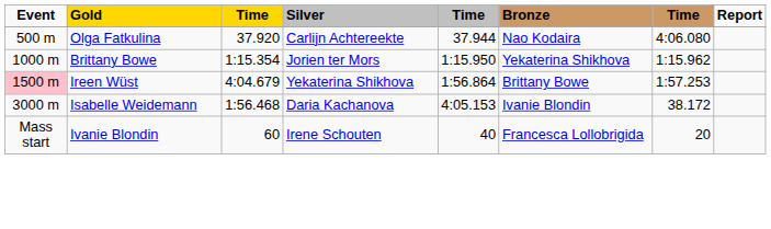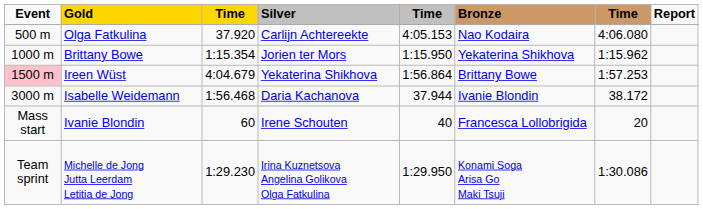 <table class="wikitable">
 <tr>
 <td width="80" align="center"><strong>Event</strong></td>
 <td width="240" bgcolor="gold"><strong>Gold</strong></td>
 <td width="50" bgcolor="gold" align="center"><strong>Time</strong></td>
 <td width="240" bgcolor="silver"><strong>Silver</strong></td>
 <td width="50" bgcolor="silver" align="center"><strong>Time</strong></td>
 <td width="240" bgcolor="#CC9966"><strong>Bronze</strong></td>
 <td width="50" bgcolor="#CC9966" align="center"><strong>Time</strong></td>
 <td width="50" align="center"><strong>Report</strong></td>
 </tr>
 <tr bgcolor="#cccccc">
 </tr>
 <tr>
 <td align="center">500 m</td>
 <td> <a href='#'>Olga Fatkulina</a></td>
 <td align="right">37.920 <strong></strong></td>
 <td> <a href='#'>Carlijn Achtereekte</a></td>
-<td align="right">37.944</td>
+<td align="right">4:05.153</td>
 <td> <a href='#'>Nao Kodaira</a></td>
 <td align="right">4:06.080</td>
 <td align="center"></td>
 </tr>
 <tr>
 <td align="center">1000 m</td>
 <td> <a href='#'>Brittany Bowe</a></td>
 <td align="right">1:15.354 <strong></strong></td>
 <td> <a href='#'>Jorien ter Mors</a></td>
 <td align="right">1:15.950</td>
 <td> <a href='#'>Yekaterina Shikhova</a></td>
 <td align="right">1:15.962</td>
 <td align="center"></td>
 </tr>
 <tr>
 <td align="center" style="background: pink;">1500 m</td>
 <td> <a href='#'>Ireen Wüst</a></td>
 <td align="right">4:04.679</td>
 <td> <a href='#'>Yekaterina Shikhova</a></td>
 <td align="right">1:56.864</td>
 <td> <a href='#'>Brittany Bowe</a></td>
 <td align="right">1:57.253</td>
 <td align="center"></td>
 </tr>
 <tr>
 <td align="center">3000 m</td>
 <td> <a href='#'>Isabelle Weidemann</a></td>
 <td align="right">1:56.468</td>
 <td> <a href='#'>Daria Kachanova</a></td>
-<td align="right">4:05.153</td>
+<td align="right">37.944</td>
 <td> <a href='#'>Ivanie Blondin</a></td>
 <td align="right">38.172</td>
 <td align="center"></td>
 </tr>
 <tr>
 <td align="center">Mass start</td>
 <td> <a href='#'>Ivanie Blondin</a></td>
 <td align="right">60</td>
 <td> <a href='#'>Irene Schouten</a></td>
 <td align="right">40</td>
 <td> <a href='#'>Francesca Lollobrigida</a></td>
 <td align="right">20</td>
 <td align="center"></td>
 </tr>
+<tr>
+<td align="center">Team sprint</td>
+<td><br><small><a href='#'>Michelle de Jong</a><br><a href='#'>Jutta Leerdam</a><br><a href='#'>Letitia de Jong</a></small></td>
+<td align="right">1:29.230</td>
+<td><br><small><a href='#'>Irina Kuznetsova</a><br><a href='#'>Angelina Golikova</a><br><a href='#'>Olga Fatkulina</a></small></td>
+<td align="right">1:29.950</td>
+<td><br><small><a href='#'>Konami Soga</a><br><a href='#'>Arisa Go</a><br><a href='#'>Maki Tsuji</a></small></td>
+<td align="right">1:30.086</td>
+<td align="center"></td>
+</tr>
 </table>
